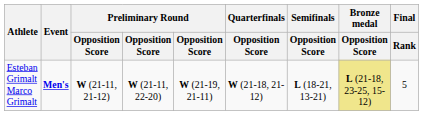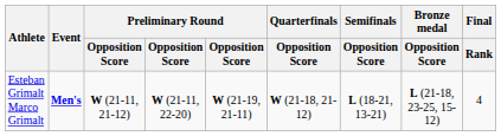 <table class="wikitable" border="1" style="font-size:90%">
 <tr>
 <th rowspan=2>Athlete</th>
 <th rowspan=2>Event</th>
 <th colspan=3>Preliminary Round</th>
 <th>Quarterfinals</th>
 <th>Semifinals</th>
 <th>Bronze medal</th>
 <th>Final</th>
 </tr>
 <tr>
 <th>Opposition<br>Score</th>
 <th>Opposition<br>Score</th>
 <th>Opposition<br>Score</th>
 <th>Opposition<br>Score</th>
 <th>Opposition<br>Score</th>
 <th>Opposition<br>Score</th>
 <th>Rank</th>
 </tr>
 <tr align=center>
 <td align=left><a href='#'>Esteban Grimalt</a> <br> <a href='#'>Marco Grimalt</a></td>
 <td align=left><strong><a href='#'>Men's</a></strong></td>
 <td align=center> <br><strong>W</strong> (21-11, 21-12)</td>
 <td align=center> <br><strong>W</strong> (21-11, 22-20)</td>
 <td align=center> <br><strong>W</strong> (21-19, 21-11)</td>
 <td align=center> <br><strong>W</strong> (21-18, 21-12)</td>
 <td align=center> <br><strong>L</strong> (18-21, 13-21)</td>
-<td align=center style="background: khaki;"> <br><strong>L</strong> (21-18, 23-25, 15-12)</td>
-<td align=center>5</td>
+<td align=center> <br><strong>L</strong> (21-18, 23-25, 15-12)</td>
+<td align=center>4</td>
 </tr>
 </table>
